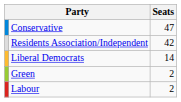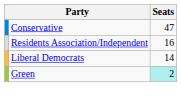 <table class="wikitable">
 <tr>
 <th colspan=2>Party</th>
 <th>Seats</th>
 </tr>
 <tr>
 <th style="background-color: #0087DC"></th>
 <td><a href='#'>Conservative</a></td>
 <td align=right>47</td>
 </tr>
 <tr>
 <th style="background-color: #DDDDDD"></th>
 <td><a href='#'>Residents Association/Independent</a></td>
-<td align=right>42</td>
+<td align=right>16</td>
 </tr>
 <tr>
 <th style="background-color: #FDBB30"></th>
 <td><a href='#'>Liberal Democrats</a></td>
 <td align=right>14</td>
 </tr>
 <tr>
 <th style="background-color: #99CC33"></th>
 <td><a href='#'>Green</a></td>
-<td align=right>2</td>
-</tr>
-<tr>
-<th style="background-color: #DC241f"></th>
-<td><a href='#'>Labour</a></td>
-<td align=right>2</td>
+<td align=right style="background: paleturquoise;">2</td>
 </tr>
 </table>
